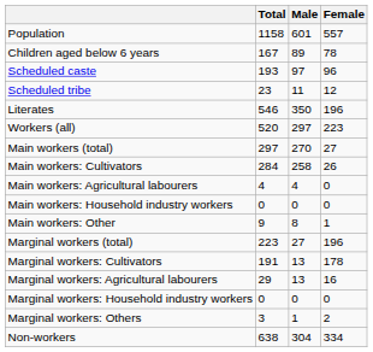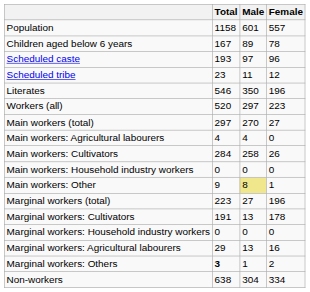 <table class="wikitable sortable">
 <tr>
 <th></th>
 <th>Total</th>
 <th>Male</th>
 <th>Female</th>
 </tr>
 <tr>
 <td>Population</td>
 <td>1158</td>
 <td>601</td>
 <td>557</td>
 </tr>
 <tr>
 <td>Children aged below 6 years</td>
 <td>167</td>
 <td>89</td>
 <td>78</td>
 </tr>
 <tr>
 <td><a href='#'>Scheduled caste</a></td>
 <td>193</td>
 <td>97</td>
 <td>96</td>
 </tr>
 <tr>
 <td><a href='#'>Scheduled tribe</a></td>
 <td>23</td>
 <td>11</td>
 <td>12</td>
 </tr>
 <tr>
 <td>Literates</td>
 <td>546</td>
 <td>350</td>
 <td>196</td>
 </tr>
 <tr>
 <td>Workers (all)</td>
 <td>520</td>
 <td>297</td>
 <td>223</td>
 </tr>
 <tr>
 <td>Main workers (total)</td>
 <td>297</td>
 <td>270</td>
 <td>27</td>
 </tr>
 <tr>
+<td>Main workers: Agricultural labourers</td>
+<td>4</td>
+<td>4</td>
+<td>0</td>
+</tr>
+<tr>
 <td>Main workers: Cultivators</td>
 <td>284</td>
 <td>258</td>
 <td>26</td>
-</tr>
-<tr>
-<td>Main workers: Agricultural labourers</td>
-<td>4</td>
-<td>4</td>
-<td>0</td>
 </tr>
 <tr>
 <td>Main workers: Household industry workers</td>
 <td>0</td>
 <td>0</td>
 <td>0</td>
 </tr>
 <tr>
 <td>Main workers: Other</td>
 <td>9</td>
-<td>8</td>
+<td style="background: khaki;">8</td>
 <td>1</td>
 </tr>
 <tr>
 <td>Marginal workers (total)</td>
 <td>223</td>
 <td>27</td>
 <td>196</td>
 </tr>
 <tr>
 <td>Marginal workers: Cultivators</td>
 <td>191</td>
 <td>13</td>
 <td>178</td>
 </tr>
 <tr>
+<td>Marginal workers: Household industry workers</td>
+<td>0</td>
+<td>0</td>
+<td>0</td>
+</tr>
+<tr>
 <td>Marginal workers: Agricultural labourers</td>
 <td>29</td>
 <td>13</td>
 <td>16</td>
 </tr>
 <tr>
-<td>Marginal workers: Household industry workers</td>
-<td>0</td>
-<td>0</td>
-<td>0</td>
-</tr>
-<tr>
 <td>Marginal workers: Others</td>
-<td>3</td>
+<td><strong>3</strong></td>
 <td>1</td>
 <td>2</td>
 </tr>
 <tr>
 <td>Non-workers</td>
 <td>638</td>
 <td>304</td>
 <td>334</td>
 </tr>
 </table>
